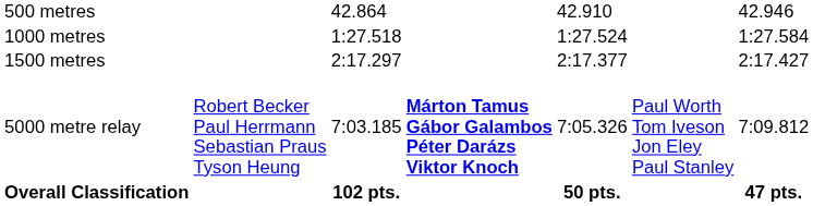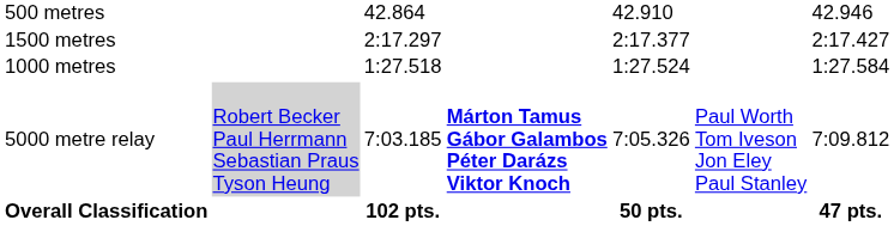 <table>
 <tr>
 <td>500 metres</td>
 <td></td>
 <td>42.864</td>
 <td></td>
 <td>42.910</td>
 <td></td>
 <td>42.946</td>
 </tr>
 <tr>
+<td>1500 metres</td>
+<td></td>
+<td>2:17.297</td>
+<td></td>
+<td>2:17.377</td>
+<td></td>
+<td>2:17.427</td>
+</tr>
+<tr>
 <td>1000 metres</td>
 <td></td>
 <td>1:27.518</td>
 <td></td>
 <td>1:27.524</td>
 <td></td>
 <td>1:27.584</td>
 </tr>
 <tr>
-<td>1500 metres</td>
-<td></td>
-<td>2:17.297</td>
-<td></td>
-<td>2:17.377</td>
-<td></td>
-<td>2:17.427</td>
-</tr>
-<tr>
 <td>5000 metre relay</td>
-<td valign=top><br><a href='#'>Robert Becker</a><br><a href='#'>Paul Herrmann</a><br><a href='#'>Sebastian Praus</a><br><a href='#'>Tyson Heung</a></td>
+<td valign=top style="background: lightgrey;"><br><a href='#'>Robert Becker</a><br><a href='#'>Paul Herrmann</a><br><a href='#'>Sebastian Praus</a><br><a href='#'>Tyson Heung</a></td>
 <td>7:03.185</td>
 <td valign=top><strong><br><a href='#'>Márton Tamus</a><br><a href='#'>Gábor Galambos</a><br><a href='#'>Péter Darázs</a><br><a href='#'>Viktor Knoch</a></strong></td>
 <td>7:05.326</td>
 <td valign=top><br><a href='#'>Paul Worth</a><br><a href='#'>Tom Iveson</a><br><a href='#'>Jon Eley</a><br><a href='#'>Paul Stanley</a></td>
 <td>7:09.812</td>
 </tr>
 <tr>
 <th>Overall Classification</th>
 <th></th>
 <th>102 pts.</th>
 <th></th>
 <th>50 pts.</th>
 <th></th>
 <th>47 pts.</th>
 </tr>
 </table>
